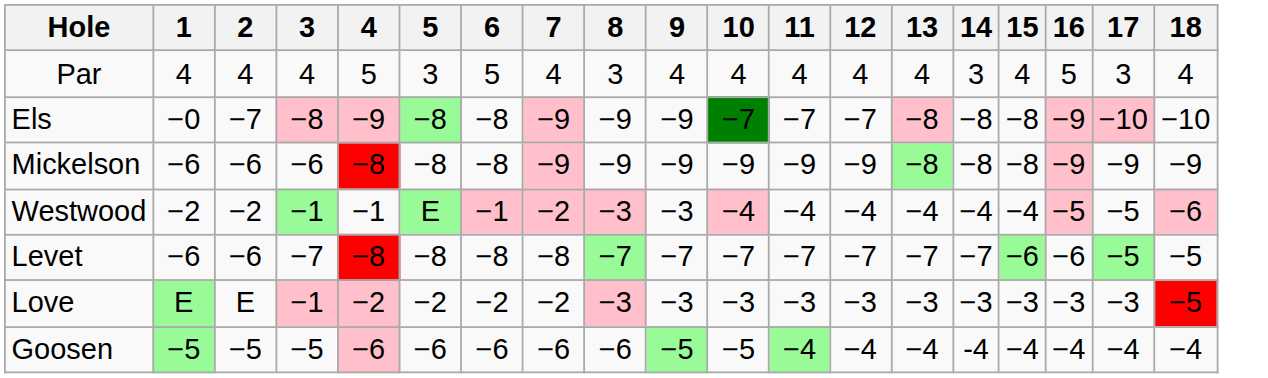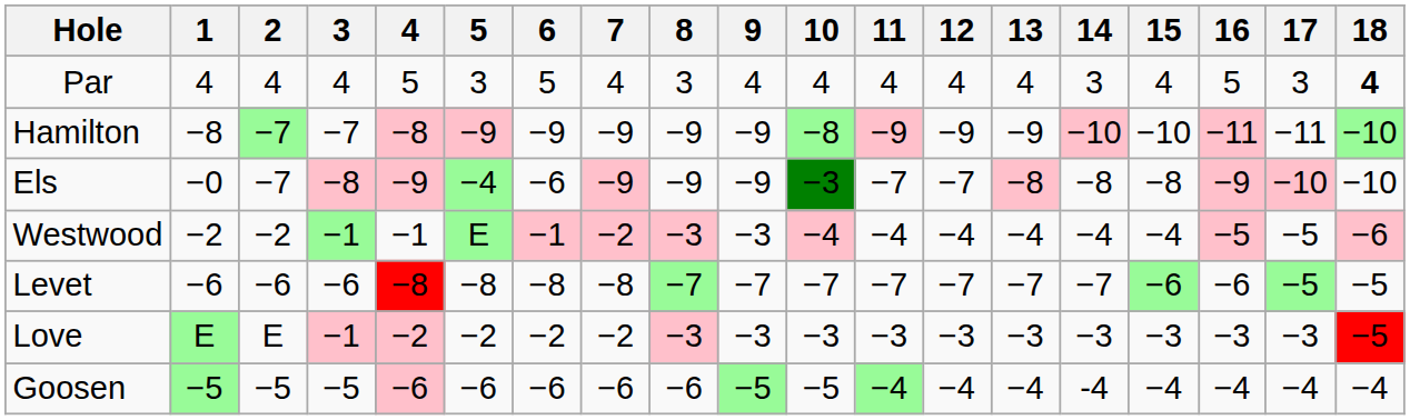 <table class="wikitable" style="text-align:center">
 <tr>
 <th>Hole</th>
 <th>  1  </th>
 <th>  2  </th>
 <th>  3  </th>
 <th>  4  </th>
 <th>  5  </th>
 <th>  6  </th>
 <th>  7  </th>
 <th>  8  </th>
 <th>  9  </th>
 <th> 10 </th>
 <th> 11 </th>
 <th> 12 </th>
 <th> 13 </th>
 <th>14</th>
 <th>15</th>
 <th>16</th>
 <th>17</th>
 <th>18</th>
 </tr>
 <tr>
 <td>Par</td>
 <td>4</td>
 <td>4</td>
 <td>4</td>
 <td>5</td>
 <td>3</td>
 <td>5</td>
 <td>4</td>
 <td>3</td>
 <td>4</td>
 <td>4</td>
 <td>4</td>
 <td>4</td>
 <td>4</td>
 <td>3</td>
 <td>4</td>
 <td>5</td>
 <td>3</td>
-<td>4</td>
+<td><strong>4</strong></td>
+</tr>
+<tr>
+<td align=left> Hamilton</td>
+<td>−8</td>
+<td style="background: PaleGreen;">−7</td>
+<td>−7</td>
+<td style="background: Pink;">−8</td>
+<td style="background: Pink;">−9</td>
+<td>−9</td>
+<td>−9</td>
+<td>−9</td>
+<td>−9</td>
+<td style="background: PaleGreen;">−8</td>
+<td style="background: Pink;">−9</td>
+<td>−9</td>
+<td>−9</td>
+<td style="background: Pink;">−10</td>
+<td>−10</td>
+<td style="background: Pink;">−11</td>
+<td>−11</td>
+<td style="background: PaleGreen;">−10</td>
 </tr>
 <tr>
 <td align=left> Els</td>
 <td>−0</td>
 <td>−7</td>
 <td style="background: Pink;">−8</td>
 <td style="background: Pink;">−9</td>
-<td style="background: PaleGreen;">−8</td>
-<td>−8</td>
+<td style="background: PaleGreen;">−4</td>
+<td>−6</td>
 <td style="background: Pink;">−9</td>
 <td>−9</td>
 <td>−9</td>
-<td style="background: Green;">−7</td>
+<td style="background: Green;">−3</td>
 <td>−7</td>
 <td>−7</td>
 <td style="background: Pink;">−8</td>
 <td>−8</td>
 <td>−8</td>
 <td style="background: Pink;">−9</td>
 <td style="background: Pink;">−10</td>
 <td>−10</td>
-</tr>
-<tr>
-<td align=left> Mickelson</td>
-<td>−6</td>
-<td>−6</td>
-<td>−6</td>
-<td style="background: Red;">−8</td>
-<td>−8</td>
-<td>−8</td>
-<td style="background: Pink;">−9</td>
-<td>−9</td>
-<td>−9</td>
-<td>−9</td>
-<td>−9</td>
-<td>−9</td>
-<td style="background: PaleGreen;">−8</td>
-<td>−8</td>
-<td>−8</td>
-<td style="background: Pink;">−9</td>
-<td>−9</td>
-<td>−9</td>
 </tr>
 <tr>
 <td align=left> Westwood</td>
 <td>−2</td>
 <td>−2</td>
 <td style="background: PaleGreen;">−1</td>
 <td>−1</td>
 <td style="background: PaleGreen;">E</td>
 <td style="background: Pink;">−1</td>
 <td style="background: Pink;">−2</td>
 <td style="background: Pink;">−3</td>
 <td>−3</td>
 <td style="background: Pink;">−4</td>
 <td>−4</td>
 <td>−4</td>
 <td>−4</td>
 <td>−4</td>
 <td>−4</td>
 <td style="background: Pink;">−5</td>
 <td>−5</td>
 <td style="background: Pink;">−6</td>
 </tr>
 <tr>
 <td align=left> Levet</td>
 <td>−6</td>
 <td>−6</td>
-<td>−7</td>
+<td>−6</td>
 <td style="background: Red;">−8</td>
 <td>−8</td>
 <td>−8</td>
 <td>−8</td>
 <td style="background: PaleGreen;">−7</td>
 <td>−7</td>
 <td>−7</td>
 <td>−7</td>
 <td>−7</td>
 <td>−7</td>
 <td>−7</td>
 <td style="background: PaleGreen;">−6</td>
 <td>−6</td>
 <td style="background: PaleGreen;">−5</td>
 <td>−5</td>
 </tr>
 <tr>
 <td align=left> Love</td>
 <td style="background: PaleGreen;">E</td>
 <td>E</td>
 <td style="background: Pink;">−1</td>
 <td style="background: Pink;">−2</td>
 <td>−2</td>
 <td>−2</td>
 <td>−2</td>
 <td style="background: Pink;">−3</td>
 <td>−3</td>
 <td>−3</td>
 <td>−3</td>
 <td>−3</td>
 <td>−3</td>
 <td>−3</td>
 <td>−3</td>
 <td>−3</td>
 <td>−3</td>
 <td style="background: Red;">−5</td>
 </tr>
 <tr>
 <td align=left> Goosen</td>
 <td style="background: PaleGreen;">−5</td>
 <td>−5</td>
 <td>−5</td>
 <td style="background: Pink;">−6</td>
 <td>−6</td>
 <td>−6</td>
 <td>−6</td>
 <td>−6</td>
 <td style="background: PaleGreen;">−5</td>
 <td>−5</td>
 <td style="background: PaleGreen;">−4</td>
 <td>−4</td>
 <td>−4</td>
 <td>-4</td>
 <td>−4</td>
 <td>−4</td>
 <td>−4</td>
 <td>−4</td>
 </tr>
 </table>
